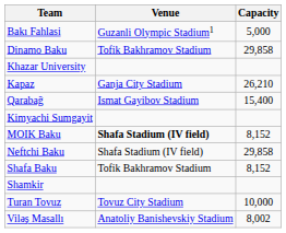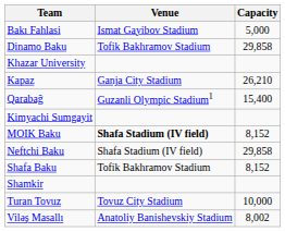 <table class="wikitable sortable">
 <tr>
 <th>Team</th>
 <th>Venue</th>
 <th>Capacity</th>
 </tr>
 <tr>
 <td><a href='#'>Bakı Fahlasi</a></td>
-<td><a href='#'>Guzanli Olympic Stadium</a><sup>1</sup></td>
+<td><a href='#'>Ismat Gayibov Stadium</a></td>
 <td align="center">5,000</td>
 </tr>
 <tr>
 <td><a href='#'>Dinamo Baku</a></td>
 <td><a href='#'>Tofik Bakhramov Stadium</a></td>
 <td align="center">29,858</td>
 </tr>
 <tr>
 <td><a href='#'>Khazar University</a></td>
 <td></td>
 <td align="center"></td>
 </tr>
 <tr>
 <td><a href='#'>Kapaz</a></td>
 <td><a href='#'>Ganja City Stadium</a></td>
 <td align="center">26,210</td>
 </tr>
 <tr>
 <td><a href='#'>Qarabağ</a></td>
-<td><a href='#'>Ismat Gayibov Stadium</a></td>
+<td><a href='#'>Guzanli Olympic Stadium</a><sup>1</sup></td>
 <td align="center">15,400</td>
 </tr>
 <tr>
 <td><a href='#'>Kimyachi Sumgayit</a></td>
 <td></td>
 <td align="center"></td>
 </tr>
 <tr>
 <td><a href='#'>MOIK Baku</a></td>
 <td><strong>Shafa Stadium (IV field)</strong></td>
 <td align="center">8,152</td>
 </tr>
 <tr>
 <td><a href='#'>Neftchi Baku</a></td>
 <td>Shafa Stadium (IV field)</td>
 <td align="center">29,858</td>
 </tr>
 <tr>
 <td><a href='#'>Shafa Baku</a></td>
 <td>Tofik Bakhramov Stadium</td>
 <td align="center">8,152</td>
 </tr>
 <tr>
 <td><a href='#'>Shamkir</a></td>
 <td></td>
 <td align="center"></td>
 </tr>
 <tr>
 <td><a href='#'>Turan Tovuz</a></td>
 <td><a href='#'>Tovuz City Stadium</a></td>
 <td align="center">10,000</td>
 </tr>
 <tr>
 <td><a href='#'>Viləş Masallı</a></td>
 <td><a href='#'>Anatoliy Banishevskiy Stadium</a></td>
 <td align="center">8,002</td>
 </tr>
 </table>
